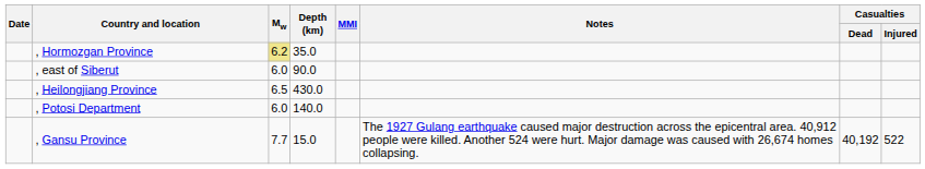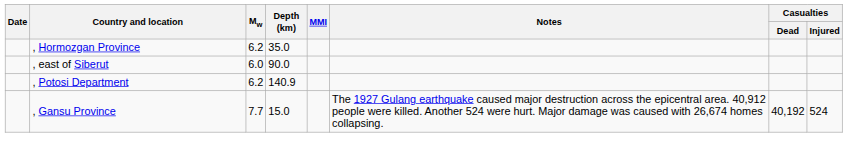 <table class="wikitable sortable sort-under" style="border:1px black; margin-left:1em;">
 <tr>
 <th rowspan="2"><small>Date</small></th>
 <th rowspan="2" style="width: 310px"><small>Country and location</small></th>
 <th rowspan="2"><small>M<sub>w</sub></small></th>
 <th rowspan="2"><small>Depth (km)</small></th>
 <th rowspan="2"><small><a href='#'>MMI</a></small></th>
 <th rowspan="2" class="unsortable"><small>Notes</small></th>
 <th colspan="2"><small>Casualties</small></th>
 </tr>
 <tr>
 <th><small>Dead</small></th>
 <th><small>Injured</small></th>
 </tr>
 <tr>
 <td></td>
 <td>, <a href='#'>Hormozgan Province</a></td>
-<td style="background: khaki;">6.2</td>
+<td>6.2</td>
 <td>35.0</td>
 <td></td>
 <td></td>
 <td></td>
 <td></td>
 </tr>
 <tr>
 <td></td>
 <td>, east of <a href='#'>Siberut</a></td>
 <td>6.0</td>
 <td>90.0</td>
 <td></td>
 <td></td>
 <td></td>
 <td></td>
 </tr>
 <tr>
 <td></td>
-<td>, <a href='#'>Heilongjiang Province</a></td>
-<td>6.5</td>
-<td>430.0</td>
-<td></td>
-<td></td>
-<td></td>
-<td></td>
-</tr>
-<tr>
-<td></td>
 <td>, <a href='#'>Potosi Department</a></td>
-<td>6.0</td>
-<td>140.0</td>
+<td>6.2</td>
+<td>140.9</td>
 <td></td>
 <td></td>
 <td></td>
 <td></td>
 </tr>
 <tr>
 <td></td>
 <td>, <a href='#'>Gansu Province</a></td>
 <td>7.7</td>
 <td>15.0</td>
 <td></td>
 <td>The <a href='#'>1927 Gulang earthquake</a> caused major destruction across the epicentral area. 40,912 people were killed. Another 524 were hurt. Major damage was caused with 26,674 homes collapsing.</td>
 <td>40,192</td>
-<td>522</td>
+<td>524</td>
 </tr>
 </table>
